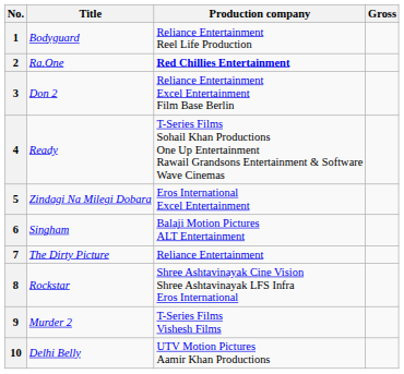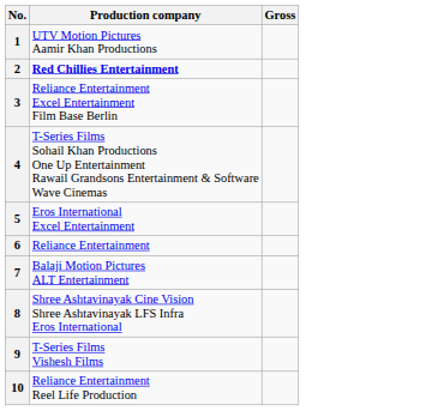 <table class="wikitable">
 <tr>
 <th>No.</th>
-<th>Title</th>
 <th>Production company</th>
 <th>Gross</th>
 </tr>
 <tr>
 <th>1</th>
-<td><em><a href='#'>Bodyguard</a></em></td>
-<td><a href='#'>Reliance Entertainment</a><br>Reel Life Production</td>
+<td><a href='#'>UTV Motion Pictures</a><br>Aamir Khan Productions</td>
 <td></td>
 </tr>
 <tr>
 <th>2</th>
-<td><em><a href='#'>Ra.One</a></em></td>
 <td><strong><a href='#'>Red Chillies Entertainment</a></strong></td>
 <td></td>
 </tr>
 <tr>
 <th>3</th>
-<td><em><a href='#'>Don 2</a></em></td>
 <td><a href='#'>Reliance Entertainment</a><br><a href='#'>Excel Entertainment</a><br>Film Base Berlin</td>
 <td></td>
 </tr>
 <tr>
 <th>4</th>
-<td><em><a href='#'>Ready</a></em></td>
 <td><a href='#'>T-Series Films</a><br>Sohail Khan Productions<br>One Up Entertainment<br>Rawail Grandsons Entertainment & Software<br>Wave Cinemas</td>
 <td></td>
 </tr>
 <tr>
 <th>5</th>
-<td><em><a href='#'>Zindagi Na Milegi Dobara</a></em></td>
 <td><a href='#'>Eros International</a><br><a href='#'>Excel Entertainment</a></td>
 <td></td>
 </tr>
 <tr>
 <th>6</th>
-<td><em><a href='#'>Singham</a></em></td>
+<td><a href='#'>Reliance Entertainment</a></td>
+<td></td>
+</tr>
+<tr>
+<th>7</th>
 <td><a href='#'>Balaji Motion Pictures</a><br><a href='#'>ALT Entertainment</a></td>
 <td></td>
 </tr>
 <tr>
-<th>7</th>
-<td><em><a href='#'>The Dirty Picture</a></em></td>
-<td><a href='#'>Reliance Entertainment</a></td>
-<td></td>
-</tr>
-<tr>
 <th>8</th>
-<td><em><a href='#'>Rockstar</a></em></td>
 <td><a href='#'>Shree Ashtavinayak Cine Vision</a><br>Shree Ashtavinayak LFS Infra<br><a href='#'>Eros International</a></td>
 <td></td>
 </tr>
 <tr>
 <th>9</th>
-<td><em><a href='#'>Murder 2</a></em></td>
 <td><a href='#'>T-Series Films</a><br><a href='#'>Vishesh Films</a></td>
 <td></td>
 </tr>
 <tr>
 <th>10</th>
-<td><em><a href='#'>Delhi Belly</a></em></td>
-<td><a href='#'>UTV Motion Pictures</a><br>Aamir Khan Productions</td>
+<td><a href='#'>Reliance Entertainment</a><br>Reel Life Production</td>
 <td></td>
 </tr>
 </table>
